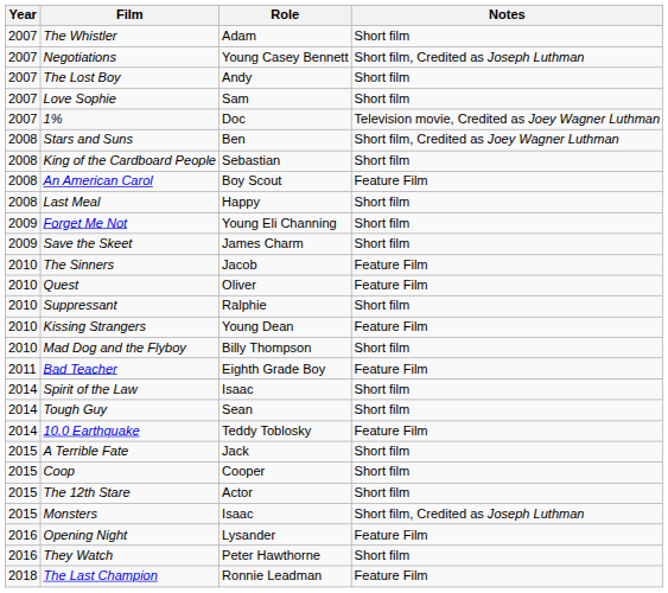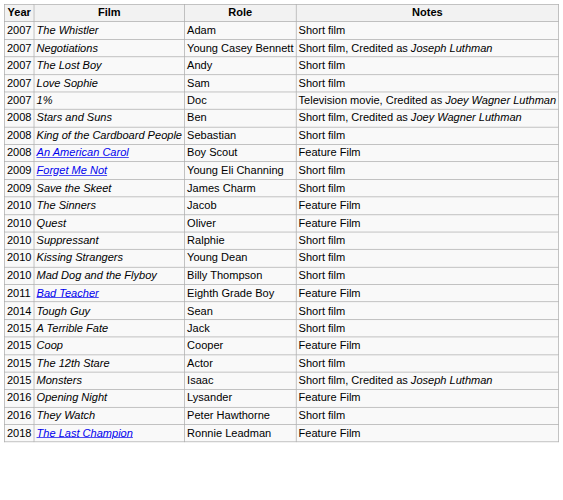 <table class=wikitable>
 <tr>
 <th>Year</th>
 <th>Film</th>
 <th>Role</th>
 <th>Notes</th>
 </tr>
 <tr>
 <td>2007</td>
 <td><em>The Whistler</em></td>
 <td>Adam</td>
 <td>Short film</td>
 </tr>
 <tr>
 <td>2007</td>
 <td><em>Negotiations</em></td>
 <td>Young Casey Bennett</td>
 <td>Short film, Credited as <em>Joseph Luthman</em></td>
 </tr>
 <tr>
 <td>2007</td>
 <td><em>The Lost Boy</em></td>
 <td>Andy</td>
 <td>Short film</td>
 </tr>
 <tr>
 <td>2007</td>
 <td><em>Love Sophie</em></td>
 <td>Sam</td>
 <td>Short film</td>
 </tr>
 <tr>
 <td>2007</td>
 <td><em>1%</em></td>
 <td>Doc</td>
 <td>Television movie, Credited as <em>Joey Wagner Luthman</em></td>
 </tr>
 <tr>
 <td>2008</td>
 <td><em>Stars and Suns</em></td>
 <td>Ben</td>
 <td>Short film, Credited as <em>Joey Wagner Luthman</em></td>
 </tr>
 <tr>
 <td>2008</td>
 <td><em>King of the Cardboard People</em></td>
 <td>Sebastian</td>
 <td>Short film</td>
 </tr>
 <tr>
 <td>2008</td>
 <td><em><a href='#'>An American Carol</a></em></td>
 <td>Boy Scout</td>
 <td>Feature Film</td>
 </tr>
 <tr>
-<td>2008</td>
-<td><em>Last Meal</em></td>
-<td>Happy</td>
-<td>Short film</td>
-</tr>
-<tr>
 <td>2009</td>
 <td><em><a href='#'>Forget Me Not</a></em></td>
 <td>Young Eli Channing</td>
 <td>Short film</td>
 </tr>
 <tr>
 <td>2009</td>
 <td><em>Save the Skeet</em></td>
 <td>James Charm</td>
 <td>Short film</td>
 </tr>
 <tr>
 <td>2010</td>
 <td><em>The Sinners</em></td>
 <td>Jacob</td>
 <td>Feature Film</td>
 </tr>
 <tr>
 <td>2010</td>
 <td><em>Quest</em></td>
 <td>Oliver</td>
 <td>Feature Film</td>
 </tr>
 <tr>
 <td>2010</td>
 <td><em>Suppressant</em></td>
 <td>Ralphie</td>
 <td>Short film</td>
 </tr>
 <tr>
 <td>2010</td>
 <td><em>Kissing Strangers</em></td>
 <td>Young Dean</td>
-<td>Feature Film</td>
+<td>Short film</td>
 </tr>
 <tr>
 <td>2010</td>
 <td><em>Mad Dog and the Flyboy</em></td>
 <td>Billy Thompson</td>
 <td>Short film</td>
 </tr>
 <tr>
 <td>2011</td>
 <td><em><a href='#'>Bad Teacher</a></em></td>
 <td>Eighth Grade Boy</td>
 <td>Feature Film</td>
 </tr>
 <tr>
 <td>2014</td>
-<td><em>Spirit of the Law</em></td>
-<td>Isaac</td>
-<td>Short film</td>
-</tr>
-<tr>
-<td>2014</td>
 <td><em>Tough Guy</em></td>
 <td>Sean</td>
 <td>Short film</td>
-</tr>
-<tr>
-<td>2014</td>
-<td><em><a href='#'>10.0 Earthquake</a></em></td>
-<td>Teddy Toblosky</td>
-<td>Feature Film</td>
 </tr>
 <tr>
 <td>2015</td>
 <td><em>A Terrible Fate</em></td>
 <td>Jack</td>
 <td>Short film</td>
 </tr>
 <tr>
 <td>2015</td>
 <td><em>Coop</em></td>
 <td>Cooper</td>
-<td>Short film</td>
+<td>Feature Film</td>
 </tr>
 <tr>
 <td>2015</td>
 <td><em>The 12th Stare</em></td>
 <td>Actor</td>
 <td>Short film</td>
 </tr>
 <tr>
 <td>2015</td>
 <td><em>Monsters</em></td>
 <td>Isaac</td>
 <td>Short film, Credited as <em>Joseph Luthman</em></td>
 </tr>
 <tr>
 <td>2016</td>
 <td><em>Opening Night</em></td>
 <td>Lysander</td>
 <td>Feature Film</td>
 </tr>
 <tr>
 <td>2016</td>
 <td><em>They Watch</em></td>
 <td>Peter Hawthorne</td>
 <td>Short film</td>
 </tr>
 <tr>
 <td>2018</td>
 <td><em><a href='#'>The Last Champion</a></em></td>
 <td>Ronnie Leadman</td>
 <td>Feature Film</td>
 </tr>
 </table>
